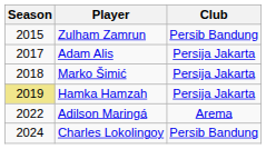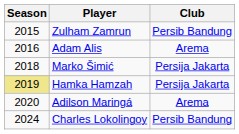 <table class="wikitable sortable" style="text-align: center; font-size: 100%;">
 <tr>
 <th>Season</th>
 <th>Player</th>
 <th>Club</th>
 </tr>
 <tr>
 <td>2015</td>
 <td align=left> <a href='#'>Zulham Zamrun</a></td>
 <td><a href='#'>Persib Bandung</a></td>
 </tr>
 <tr>
-<td>2017</td>
+<td>2016</td>
 <td align=left> <a href='#'>Adam Alis</a></td>
-<td><a href='#'>Persija Jakarta</a></td>
+<td><a href='#'>Arema</a></td>
 </tr>
 <tr>
 <td>2018</td>
 <td align=left> <a href='#'>Marko Šimić</a></td>
 <td><a href='#'>Persija Jakarta</a></td>
 </tr>
 <tr>
 <td style="background: khaki;">2019</td>
 <td align=left> <a href='#'>Hamka Hamzah</a></td>
 <td><a href='#'>Persija Jakarta</a></td>
 </tr>
 <tr>
-<td>2022</td>
+<td>2020</td>
 <td align=left> <a href='#'>Adilson Maringá</a></td>
 <td><a href='#'>Arema</a></td>
 </tr>
 <tr>
 <td>2024</td>
 <td align=left> <a href='#'>Charles Lokolingoy</a></td>
 <td><a href='#'>Persib Bandung</a></td>
 </tr>
 </table>
